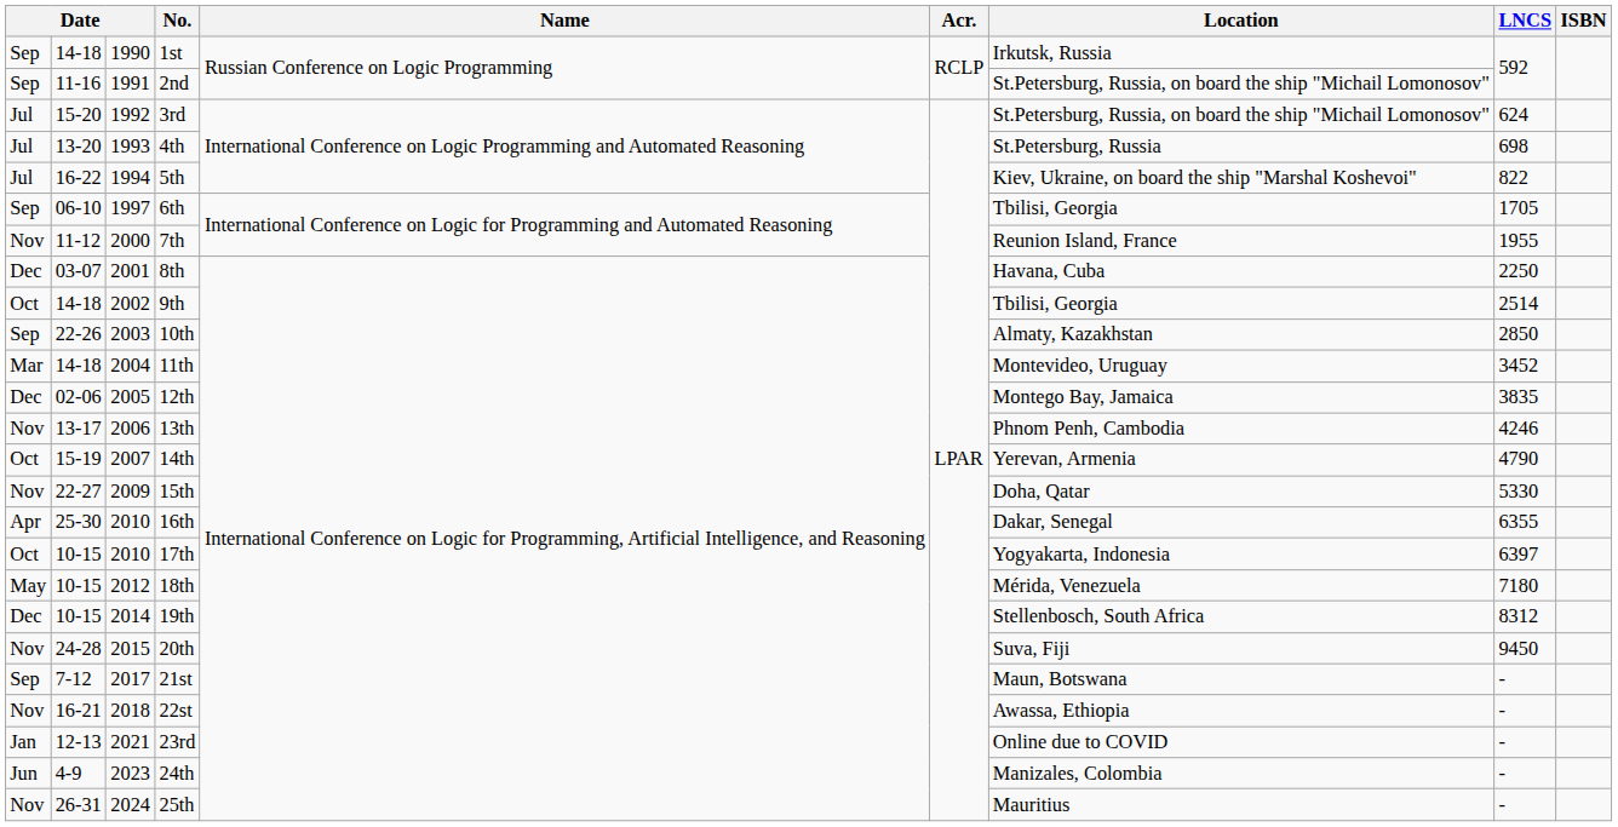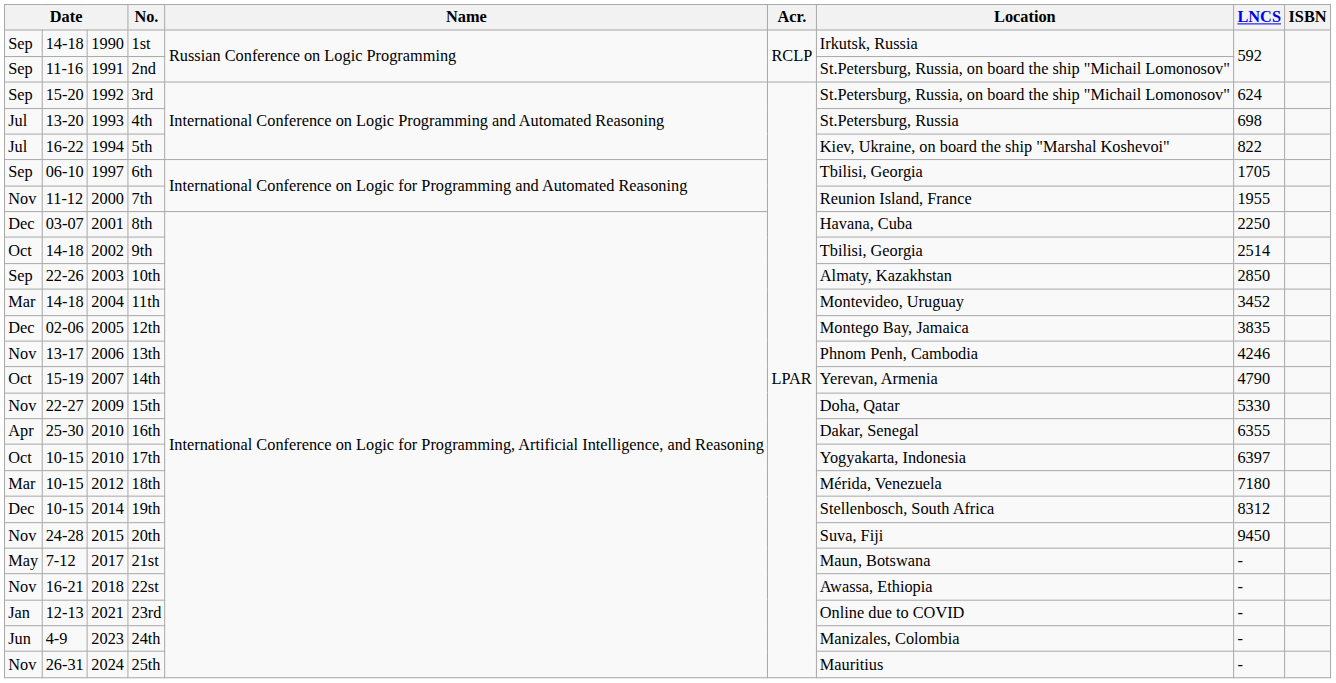 <table class=wikitable>
 <tr>
 <th colspan=3>Date</th>
 <th>No.</th>
 <th>Name</th>
 <th>Acr.</th>
 <th>Location</th>
 <th><a href='#'>LNCS</a></th>
 <th>ISBN</th>
 </tr>
 <tr>
 <td>Sep</td>
 <td>14-18</td>
 <td>1990</td>
 <td>1st</td>
 <td rowspan=02>Russian Conference on Logic Programming</td>
 <td rowspan=2>RCLP</td>
 <td>Irkutsk, Russia</td>
 <td rowspan=2>592</td>
 <td rowspan=2></td>
 </tr>
 <tr>
 <td>Sep</td>
 <td>11-16</td>
 <td>1991</td>
 <td>2nd</td>
 <td>St.Petersburg, Russia, on board the ship "Michail Lomonosov"</td>
 </tr>
 <tr>
-<td>Jul</td>
+<td>Sep</td>
 <td>15-20</td>
 <td>1992</td>
 <td>3rd</td>
 <td rowspan=03>International Conference on Logic Programming and Automated Reasoning</td>
 <td rowspan="23">LPAR</td>
 <td>St.Petersburg, Russia, on board the ship "Michail Lomonosov"</td>
 <td>624</td>
 <td></td>
 </tr>
 <tr>
 <td>Jul</td>
 <td>13-20</td>
 <td>1993</td>
 <td>4th</td>
 <td>St.Petersburg, Russia</td>
 <td>698</td>
 <td></td>
 </tr>
 <tr>
 <td>Jul</td>
 <td>16-22</td>
 <td>1994</td>
 <td>5th</td>
 <td>Kiev, Ukraine, on board the ship "Marshal Koshevoi"</td>
 <td>822</td>
 <td></td>
 </tr>
 <tr>
 <td>Sep</td>
 <td>06-10</td>
 <td>1997</td>
 <td>6th</td>
 <td rowspan=02>International Conference on Logic for Programming and Automated Reasoning</td>
 <td>Tbilisi, Georgia</td>
 <td>1705</td>
 <td></td>
 </tr>
 <tr>
 <td>Nov</td>
 <td>11-12</td>
 <td>2000</td>
 <td>7th</td>
 <td>Reunion Island, France</td>
 <td>1955</td>
 <td></td>
 </tr>
 <tr>
 <td>Dec</td>
 <td>03-07</td>
 <td>2001</td>
 <td>8th</td>
 <td rowspan="18">International Conference on Logic for Programming, Artificial Intelligence, and Reasoning</td>
 <td>Havana, Cuba</td>
 <td>2250</td>
 <td></td>
 </tr>
 <tr>
 <td>Oct</td>
 <td>14-18</td>
 <td>2002</td>
 <td>9th</td>
 <td>Tbilisi, Georgia</td>
 <td>2514</td>
 <td></td>
 </tr>
 <tr>
 <td>Sep</td>
 <td>22-26</td>
 <td>2003</td>
 <td>10th</td>
 <td>Almaty, Kazakhstan</td>
 <td>2850</td>
 <td></td>
 </tr>
 <tr>
 <td>Mar</td>
 <td>14-18</td>
 <td>2004</td>
 <td>11th</td>
 <td>Montevideo, Uruguay</td>
 <td>3452</td>
 <td></td>
 </tr>
 <tr>
 <td>Dec</td>
 <td>02-06</td>
 <td>2005</td>
 <td>12th</td>
 <td>Montego Bay, Jamaica</td>
 <td>3835</td>
 <td></td>
 </tr>
 <tr>
 <td>Nov</td>
 <td>13-17</td>
 <td>2006</td>
 <td>13th</td>
 <td>Phnom Penh, Cambodia</td>
 <td>4246</td>
 <td></td>
 </tr>
 <tr>
 <td>Oct</td>
 <td>15-19</td>
 <td>2007</td>
 <td>14th</td>
 <td>Yerevan, Armenia</td>
 <td>4790</td>
 <td></td>
 </tr>
 <tr>
 <td>Nov</td>
 <td>22-27</td>
 <td>2009</td>
 <td>15th</td>
 <td>Doha, Qatar</td>
 <td>5330</td>
 <td></td>
 </tr>
 <tr>
 <td>Apr</td>
 <td>25-30</td>
 <td>2010</td>
 <td>16th</td>
 <td>Dakar, Senegal</td>
 <td>6355</td>
 <td></td>
 </tr>
 <tr>
 <td>Oct</td>
 <td>10-15</td>
 <td>2010</td>
 <td>17th</td>
 <td>Yogyakarta, Indonesia</td>
 <td>6397</td>
 <td></td>
 </tr>
 <tr>
-<td>May</td>
+<td>Mar</td>
 <td>10-15</td>
 <td>2012</td>
 <td>18th</td>
 <td>Mérida, Venezuela</td>
 <td>7180</td>
 <td></td>
 </tr>
 <tr>
 <td>Dec</td>
 <td>10-15</td>
 <td>2014</td>
 <td>19th</td>
 <td>Stellenbosch, South Africa</td>
 <td>8312</td>
 <td></td>
 </tr>
 <tr>
 <td>Nov</td>
 <td>24-28</td>
 <td>2015</td>
 <td>20th</td>
 <td>Suva, Fiji</td>
 <td>9450</td>
 <td></td>
 </tr>
 <tr>
-<td>Sep</td>
+<td>May</td>
 <td>7-12</td>
 <td>2017</td>
 <td>21st</td>
 <td>Maun, Botswana</td>
 <td>-</td>
 <td> </td>
 </tr>
 <tr>
 <td>Nov</td>
 <td>16-21</td>
 <td>2018</td>
 <td>22st</td>
 <td>Awassa, Ethiopia</td>
 <td>-</td>
 <td> </td>
 </tr>
 <tr>
 <td>Jan</td>
 <td>12-13</td>
 <td>2021</td>
 <td>23rd</td>
 <td>Online due to COVID</td>
 <td>-</td>
 <td> </td>
 </tr>
 <tr>
 <td>Jun</td>
 <td>4-9</td>
 <td>2023</td>
 <td>24th</td>
 <td>Manizales, Colombia</td>
 <td>-</td>
 <td> </td>
 </tr>
 <tr>
 <td>Nov</td>
 <td>26-31</td>
 <td>2024</td>
 <td>25th</td>
 <td>Mauritius</td>
 <td>-</td>
 <td> </td>
 </tr>
 </table>
